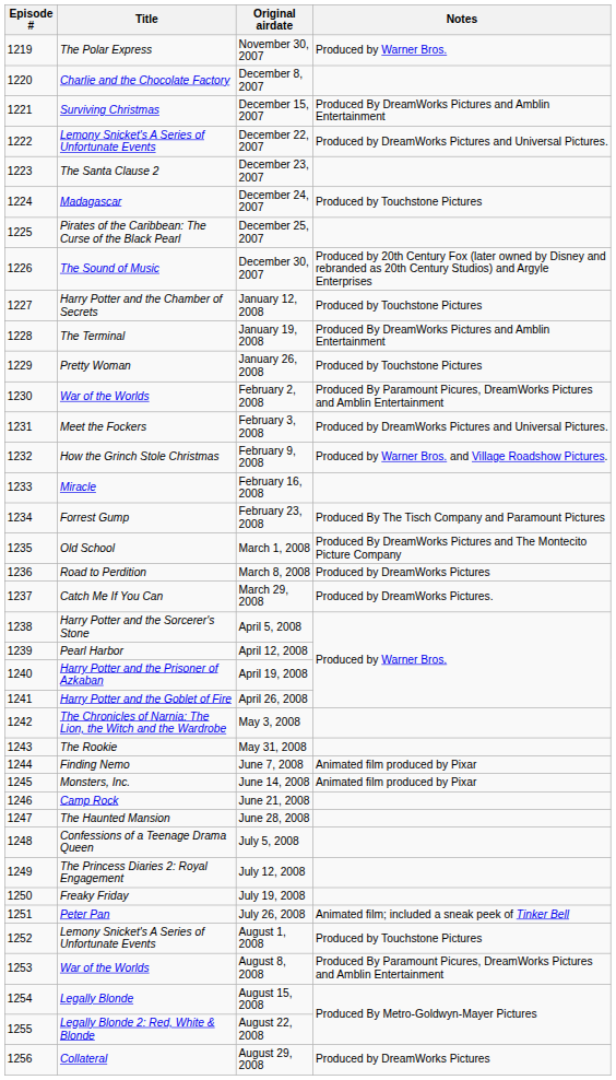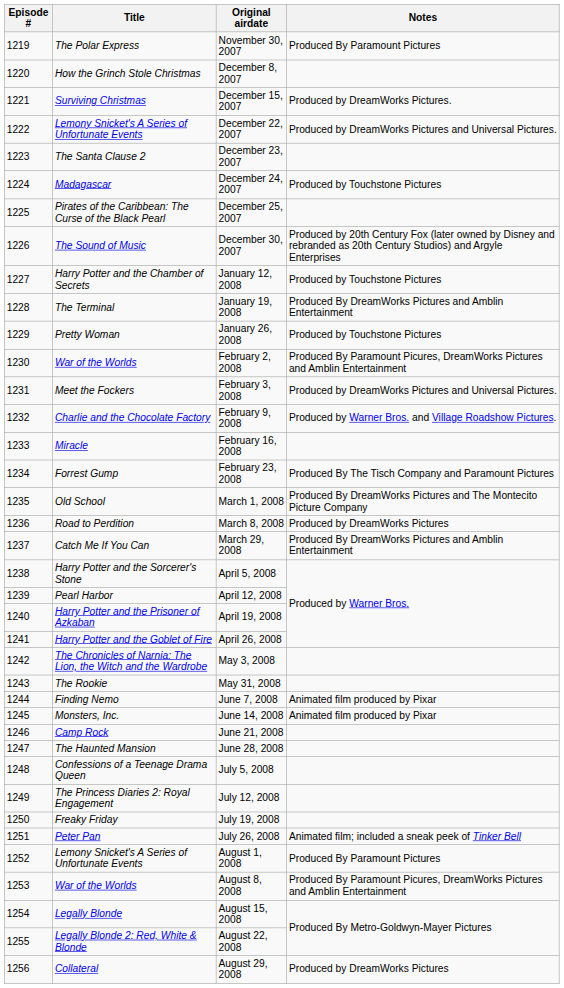 <table class="wikitable sortable">
 <tr>
 <th>Episode #</th>
 <th>Title</th>
 <th>Original airdate</th>
 <th>Notes</th>
 </tr>
 <tr>
 <td>1219</td>
 <td><em>The Polar Express</em></td>
 <td>November 30, 2007</td>
-<td>Produced by <a href='#'>Warner Bros.</a></td>
+<td>Produced By Paramount Pictures</td>
 </tr>
 <tr>
 <td>1220</td>
-<td><em><a href='#'>Charlie and the Chocolate Factory</a></em></td>
+<td><em>How the Grinch Stole Christmas</em></td>
 <td>December 8, 2007</td>
 <td></td>
 </tr>
 <tr>
 <td>1221</td>
 <td><em><a href='#'>Surviving Christmas</a></em></td>
 <td>December 15, 2007</td>
-<td>Produced By DreamWorks Pictures and Amblin Entertainment</td>
+<td>Produced by DreamWorks Pictures.</td>
 </tr>
 <tr>
 <td>1222</td>
 <td><em><a href='#'>Lemony Snicket's A Series of Unfortunate Events</a></em></td>
 <td>December 22, 2007</td>
 <td>Produced by DreamWorks Pictures and Universal Pictures.</td>
 </tr>
 <tr>
 <td>1223</td>
 <td><em>The Santa Clause 2</em></td>
 <td>December 23, 2007</td>
 <td></td>
 </tr>
 <tr>
 <td>1224</td>
 <td><em><a href='#'>Madagascar</a></em></td>
 <td>December 24, 2007</td>
 <td>Produced by Touchstone Pictures</td>
 </tr>
 <tr>
 <td>1225</td>
 <td><em>Pirates of the Caribbean: The Curse of the Black Pearl</em></td>
 <td>December 25, 2007</td>
 <td></td>
 </tr>
 <tr>
 <td>1226</td>
 <td><em><a href='#'>The Sound of Music</a></em></td>
 <td>December 30, 2007</td>
 <td>Produced by 20th Century Fox (later owned by Disney and rebranded as 20th Century Studios) and Argyle Enterprises</td>
 </tr>
 <tr>
 <td>1227</td>
 <td><em>Harry Potter and the Chamber of Secrets</em></td>
 <td>January 12, 2008</td>
 <td>Produced by Touchstone Pictures</td>
 </tr>
 <tr>
 <td>1228</td>
 <td><em>The Terminal</em></td>
 <td>January 19, 2008</td>
 <td>Produced By DreamWorks Pictures and Amblin Entertainment</td>
 </tr>
 <tr>
 <td>1229</td>
 <td><em>Pretty Woman</em></td>
 <td>January 26, 2008</td>
 <td>Produced by Touchstone Pictures</td>
 </tr>
 <tr>
 <td>1230</td>
 <td><em><a href='#'>War of the Worlds</a></em></td>
 <td>February 2, 2008</td>
 <td>Produced By Paramount Picures, DreamWorks Pictures and Amblin Entertainment</td>
 </tr>
 <tr>
 <td>1231</td>
 <td><em>Meet the Fockers</em></td>
 <td>February 3, 2008</td>
 <td>Produced by DreamWorks Pictures and Universal Pictures.</td>
 </tr>
 <tr>
 <td>1232</td>
-<td><em>How the Grinch Stole Christmas</em></td>
+<td><em><a href='#'>Charlie and the Chocolate Factory</a></em></td>
 <td>February 9, 2008</td>
 <td>Produced by <a href='#'>Warner Bros.</a> and <a href='#'>Village Roadshow Pictures</a>.</td>
 </tr>
 <tr>
 <td>1233</td>
 <td><em><a href='#'>Miracle</a></em></td>
 <td>February 16, 2008</td>
 <td></td>
 </tr>
 <tr>
 <td>1234</td>
 <td><em>Forrest Gump</em></td>
 <td>February 23, 2008</td>
 <td>Produced By The Tisch Company and Paramount Pictures</td>
 </tr>
 <tr>
 <td>1235</td>
 <td><em>Old School</em></td>
 <td>March 1, 2008</td>
 <td>Produced By DreamWorks Pictures and The Montecito Picture Company</td>
 </tr>
 <tr>
 <td>1236</td>
 <td><em>Road to Perdition</em></td>
 <td>March 8, 2008</td>
 <td>Produced by DreamWorks Pictures</td>
 </tr>
 <tr>
 <td>1237</td>
 <td><em>Catch Me If You Can</em></td>
 <td>March 29, 2008</td>
-<td>Produced by DreamWorks Pictures.</td>
+<td>Produced By DreamWorks Pictures and Amblin Entertainment</td>
 </tr>
 <tr>
 <td>1238</td>
 <td><em>Harry Potter and the Sorcerer's Stone</em></td>
 <td>April 5, 2008</td>
 <td rowspan="4">Produced by <a href='#'>Warner Bros.</a></td>
 </tr>
 <tr>
 <td>1239</td>
 <td><em>Pearl Harbor</em></td>
 <td>April 12, 2008</td>
 </tr>
 <tr>
 <td>1240</td>
 <td><em><a href='#'>Harry Potter and the Prisoner of Azkaban</a></em></td>
 <td>April 19, 2008</td>
 </tr>
 <tr>
 <td>1241</td>
 <td><em><a href='#'>Harry Potter and the Goblet of Fire</a></em></td>
 <td>April 26, 2008</td>
 </tr>
 <tr>
 <td>1242</td>
 <td><em><a href='#'>The Chronicles of Narnia: The Lion, the Witch and the Wardrobe</a></em></td>
 <td>May 3, 2008</td>
 <td></td>
 </tr>
 <tr>
 <td>1243</td>
 <td><em>The Rookie</em></td>
 <td>May 31, 2008</td>
 <td></td>
 </tr>
 <tr>
 <td>1244</td>
 <td><em>Finding Nemo</em></td>
 <td>June 7, 2008</td>
 <td>Animated film produced by Pixar</td>
 </tr>
 <tr>
 <td>1245</td>
 <td><em>Monsters, Inc.</em></td>
 <td>June 14, 2008</td>
 <td>Animated film produced by Pixar</td>
 </tr>
 <tr>
 <td>1246</td>
 <td><em><a href='#'>Camp Rock</a></em></td>
 <td>June 21, 2008</td>
 <td></td>
 </tr>
 <tr>
 <td>1247</td>
 <td><em>The Haunted Mansion</em></td>
 <td>June 28, 2008</td>
 <td></td>
 </tr>
 <tr>
 <td>1248</td>
 <td><em>Confessions of a Teenage Drama Queen</em></td>
 <td>July 5, 2008</td>
 <td></td>
 </tr>
 <tr>
 <td>1249</td>
 <td><em>The Princess Diaries 2: Royal Engagement</em></td>
 <td>July 12, 2008</td>
 <td></td>
 </tr>
 <tr>
 <td>1250</td>
 <td><em>Freaky Friday</em></td>
 <td>July 19, 2008</td>
 <td></td>
 </tr>
 <tr>
 <td>1251</td>
 <td><em><a href='#'>Peter Pan</a></em></td>
 <td>July 26, 2008</td>
 <td>Animated film; included a sneak peek of <em><a href='#'>Tinker Bell</a></em></td>
 </tr>
 <tr>
 <td>1252</td>
 <td><em>Lemony Snicket's A Series of Unfortunate Events</em></td>
 <td>August 1, 2008</td>
-<td>Produced by Touchstone Pictures</td>
+<td>Produced By Paramount Pictures</td>
 </tr>
 <tr>
 <td>1253</td>
 <td><em><a href='#'>War of the Worlds</a></em></td>
 <td>August 8, 2008</td>
 <td>Produced By Paramount Picures, DreamWorks Pictures and Amblin Entertainment</td>
 </tr>
 <tr>
 <td>1254</td>
 <td><em><a href='#'>Legally Blonde</a></em></td>
 <td>August 15, 2008</td>
 <td rowspan="2">Produced By Metro-Goldwyn-Mayer Pictures</td>
 </tr>
 <tr>
 <td>1255</td>
 <td><em><a href='#'>Legally Blonde 2: Red, White & Blonde</a></em></td>
 <td>August 22, 2008</td>
 </tr>
 <tr>
 <td>1256</td>
 <td><em><a href='#'>Collateral</a></em></td>
 <td>August 29, 2008</td>
 <td>Produced by DreamWorks Pictures</td>
 </tr>
 </table>
